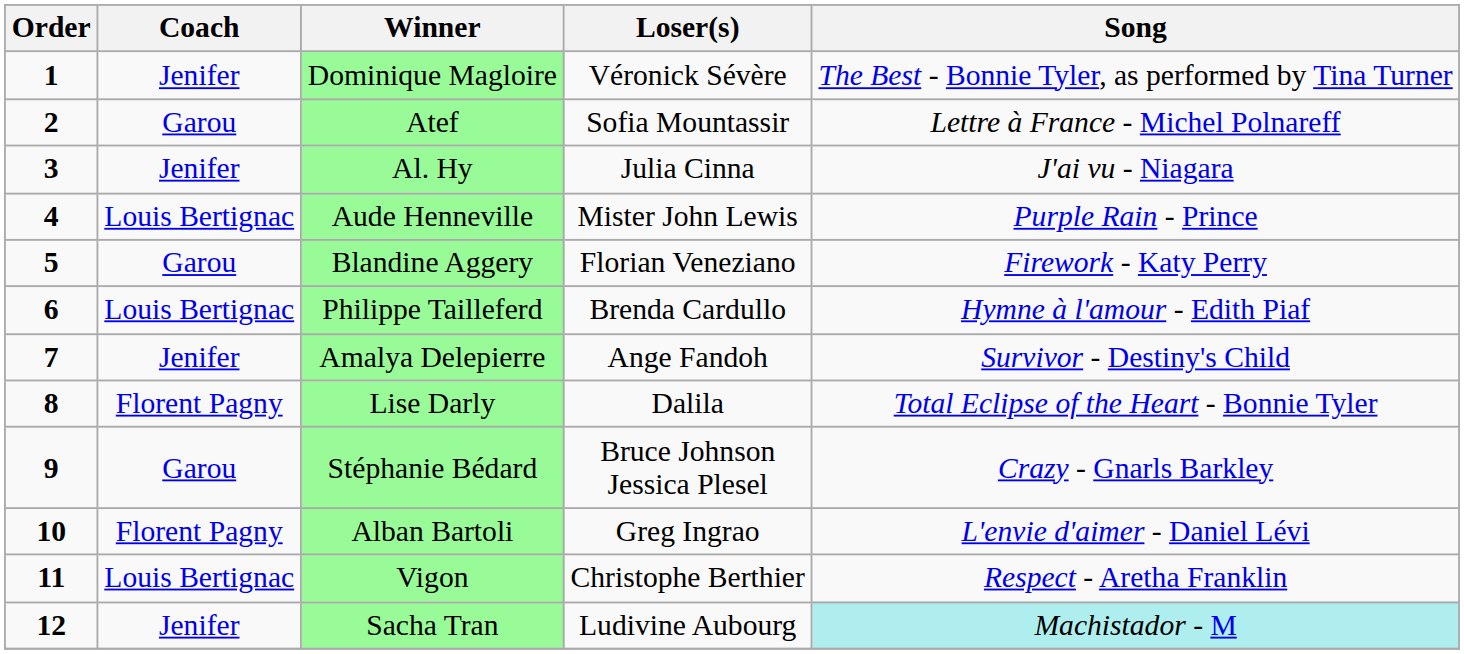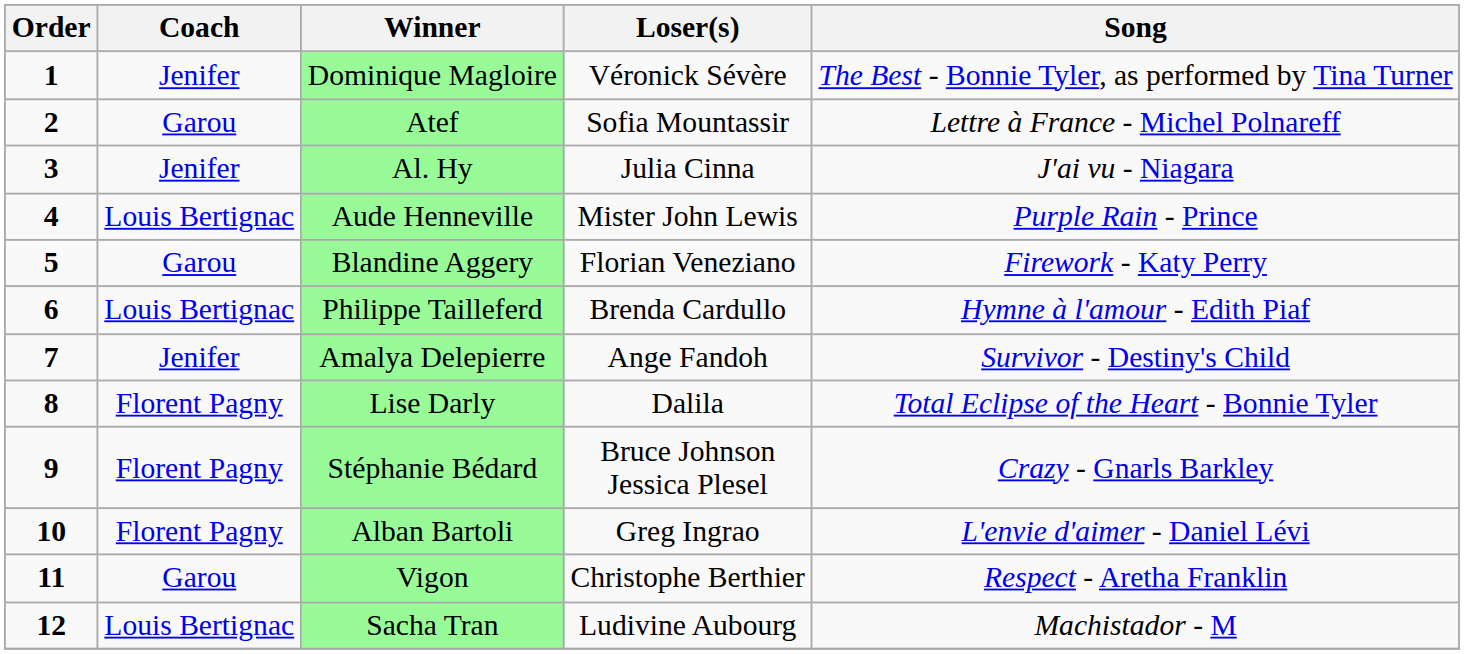 <table class="wikitable sortable" style="text-align: center; width: auto;">
 <tr>
 <th>Order</th>
 <th>Coach</th>
 <th>Winner</th>
 <th>Loser(s)</th>
 <th>Song</th>
 </tr>
 <tr>
 <td><strong>1</strong></td>
 <td><a href='#'>Jenifer</a></td>
 <td style="background:palegreen">Dominique Magloire</td>
 <td>Véronick Sévère</td>
 <td><em><a href='#'>The Best</a></em> - <a href='#'>Bonnie Tyler</a>, as performed by <a href='#'>Tina Turner</a></td>
 </tr>
 <tr>
 <td><strong>2</strong></td>
 <td><a href='#'>Garou</a></td>
 <td style="background:palegreen">Atef</td>
 <td>Sofia Mountassir</td>
 <td><em>Lettre à France</em> - <a href='#'>Michel Polnareff</a></td>
 </tr>
 <tr>
 <td><strong>3</strong></td>
 <td><a href='#'>Jenifer</a></td>
 <td style="background:palegreen">Al. Hy</td>
 <td>Julia Cinna</td>
 <td><em>J'ai vu</em> -  <a href='#'>Niagara</a></td>
 </tr>
 <tr>
 <td><strong>4</strong></td>
 <td><a href='#'>Louis Bertignac</a></td>
 <td style="background:palegreen">Aude Henneville</td>
 <td>Mister John Lewis</td>
 <td><em><a href='#'>Purple Rain</a></em> - <a href='#'>Prince</a></td>
 </tr>
 <tr>
 <td><strong>5</strong></td>
 <td><a href='#'>Garou</a></td>
 <td style="background:palegreen">Blandine Aggery</td>
 <td>Florian Veneziano</td>
 <td><em><a href='#'>Firework</a></em> - <a href='#'>Katy Perry</a></td>
 </tr>
 <tr>
 <td><strong>6</strong></td>
 <td><a href='#'>Louis Bertignac</a></td>
 <td style="background:palegreen">Philippe Tailleferd</td>
 <td>Brenda Cardullo</td>
 <td><em><a href='#'>Hymne à l'amour</a></em> - <a href='#'>Edith Piaf</a></td>
 </tr>
 <tr>
 <td><strong>7</strong></td>
 <td><a href='#'>Jenifer</a></td>
 <td style="background:palegreen">Amalya Delepierre</td>
 <td>Ange Fandoh</td>
 <td><em><a href='#'>Survivor</a></em> - <a href='#'>Destiny's Child</a></td>
 </tr>
 <tr>
 <td><strong>8</strong></td>
 <td><a href='#'>Florent Pagny</a></td>
 <td style="background:palegreen">Lise Darly</td>
 <td>Dalila</td>
 <td><em><a href='#'>Total Eclipse of the Heart</a></em> - <a href='#'>Bonnie Tyler</a></td>
 </tr>
 <tr>
 <td><strong>9</strong></td>
-<td><a href='#'>Garou</a></td>
+<td><a href='#'>Florent Pagny</a></td>
 <td style="background:palegreen">Stéphanie Bédard</td>
 <td>Bruce Johnson<br>Jessica Plesel</td>
 <td><em><a href='#'>Crazy</a></em> - <a href='#'>Gnarls Barkley</a></td>
 </tr>
 <tr>
 <td><strong>10</strong></td>
 <td><a href='#'>Florent Pagny</a></td>
 <td style="background:palegreen">Alban Bartoli</td>
 <td>Greg Ingrao</td>
 <td><em><a href='#'>L'envie d'aimer</a></em> - <a href='#'>Daniel Lévi</a></td>
 </tr>
 <tr>
 <td><strong>11</strong></td>
-<td><a href='#'>Louis Bertignac</a></td>
+<td><a href='#'>Garou</a></td>
 <td style="background:palegreen">Vigon</td>
 <td>Christophe Berthier</td>
 <td><em><a href='#'>Respect</a></em> - <a href='#'>Aretha Franklin</a></td>
 </tr>
 <tr>
 <td><strong>12</strong></td>
-<td><a href='#'>Jenifer</a></td>
+<td><a href='#'>Louis Bertignac</a></td>
 <td style="background:palegreen">Sacha Tran</td>
 <td>Ludivine Aubourg</td>
-<td style="background: paleturquoise;"><em>Machistador</em> - <a href='#'>M</a></td>
+<td><em>Machistador</em> - <a href='#'>M</a></td>
 </tr>
 <tr>
 </tr>
 </table>
